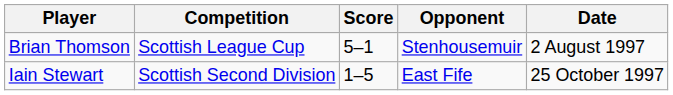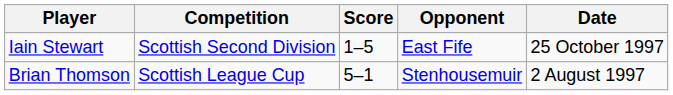 <table class="wikitable">
 <tr>
 <th>Player</th>
 <th>Competition</th>
 <th>Score</th>
 <th>Opponent</th>
 <th>Date</th>
 </tr>
 <tr>
+<td> <a href='#'>Iain Stewart</a></td>
+<td><a href='#'>Scottish Second Division</a></td>
+<td>1–5</td>
+<td><a href='#'>East Fife</a></td>
+<td>25 October 1997</td>
+</tr>
+<tr>
 <td> <a href='#'>Brian Thomson</a></td>
 <td><a href='#'>Scottish League Cup</a></td>
 <td>5–1</td>
 <td><a href='#'>Stenhousemuir</a></td>
 <td>2 August 1997</td>
 </tr>
-<tr>
-<td> <a href='#'>Iain Stewart</a></td>
-<td><a href='#'>Scottish Second Division</a></td>
-<td>1–5</td>
-<td><a href='#'>East Fife</a></td>
-<td>25 October 1997</td>
-</tr>
 </table>
